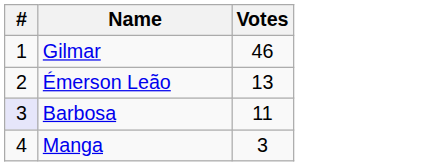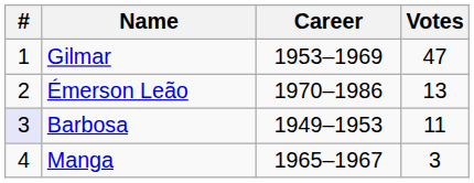 <table class="wikitable" style="text-align:center">
 <tr>
 <th width=20>#</th>
 <th width=150>Name</th>
+<th width=100>Career</th>
 <th width=40>Votes</th>
 </tr>
 <tr>
 <td>1</td>
 <td style="text-align:left"><a href='#'>Gilmar</a></td>
-<td>46</td>
+<td>1953–1969</td>
+<td>47</td>
 </tr>
 <tr>
 <td>2</td>
 <td style="text-align:left"><a href='#'>Émerson Leão</a></td>
+<td>1970–1986</td>
 <td>13</td>
 </tr>
 <tr>
 <td style="background: lavender;">3</td>
 <td style="text-align:left"><a href='#'>Barbosa</a></td>
+<td>1949–1953</td>
 <td>11</td>
 </tr>
 <tr>
 <td>4</td>
 <td style="text-align:left"><a href='#'>Manga</a></td>
+<td>1965–1967</td>
 <td>3</td>
 </tr>
 </table>
